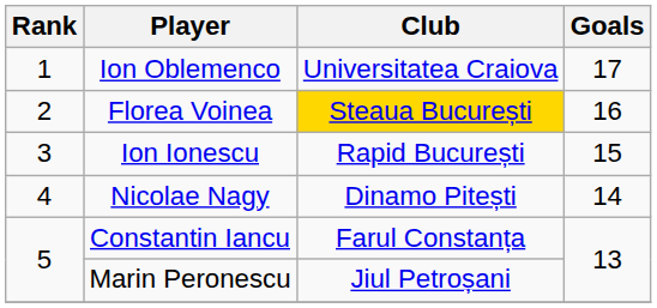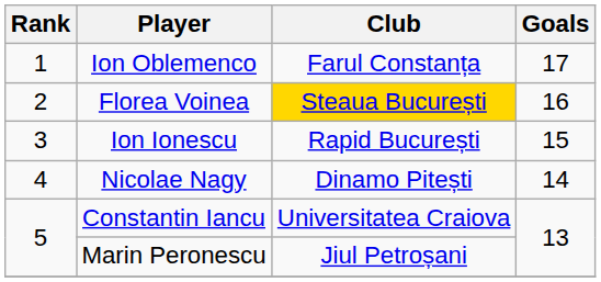 <table class="wikitable sortable" style="text-align:center">
 <tr>
 <th>Rank</th>
 <th>Player</th>
 <th>Club</th>
 <th>Goals</th>
 </tr>
 <tr>
 <td rowspan=1 align=center>1</td>
 <td><a href='#'>Ion Oblemenco</a></td>
-<td><a href='#'>Universitatea Craiova</a></td>
+<td><a href='#'>Farul Constanța</a></td>
 <td rowspan=1 align=center>17</td>
 </tr>
 <tr>
 <td rowspan=1 align=center>2</td>
 <td><a href='#'>Florea Voinea</a></td>
 <td style="background: gold;"><a href='#'>Steaua București</a></td>
 <td rowspan=1 align=center>16</td>
 </tr>
 <tr>
 <td rowspan=1 align=center>3</td>
 <td><a href='#'>Ion Ionescu</a></td>
 <td><a href='#'>Rapid București</a></td>
 <td rowspan=1 align=center>15</td>
 </tr>
 <tr>
 <td rowspan=1 align=center>4</td>
 <td><a href='#'>Nicolae Nagy</a></td>
 <td><a href='#'>Dinamo Pitești</a></td>
 <td rowspan=1 align=center>14</td>
 </tr>
 <tr>
 <td rowspan=2 align=center>5</td>
 <td><a href='#'>Constantin Iancu</a></td>
-<td><a href='#'>Farul Constanța</a></td>
+<td><a href='#'>Universitatea Craiova</a></td>
 <td rowspan=2 align=center>13</td>
 </tr>
 <tr>
 <td>Marin Peronescu</td>
 <td><a href='#'>Jiul Petroșani</a></td>
 </tr>
 <tr>
 </tr>
 </table>
